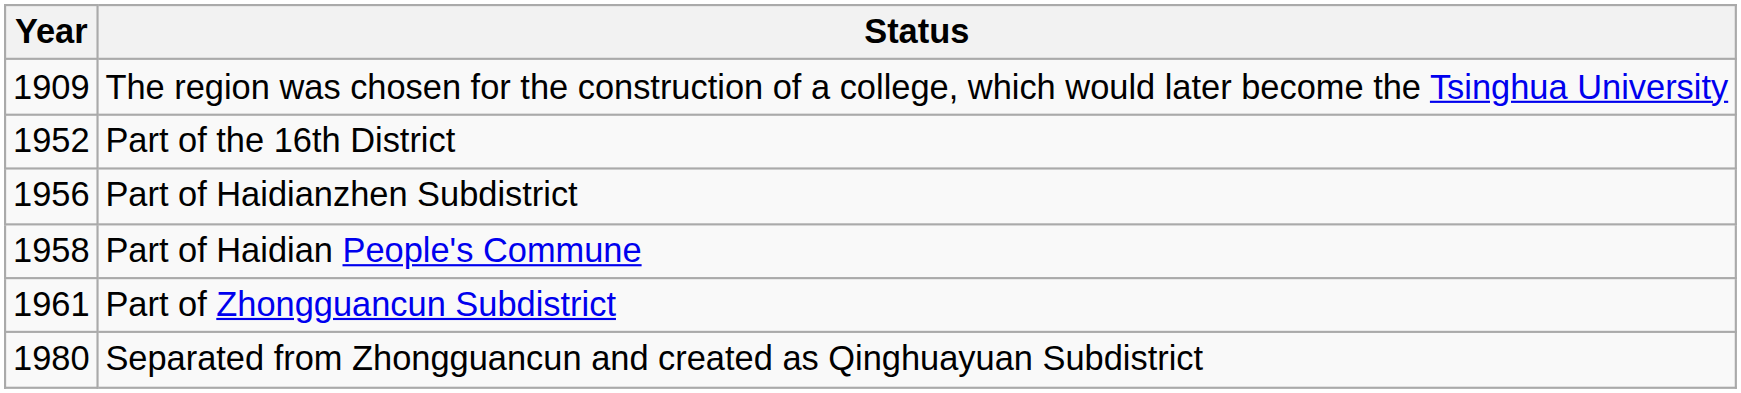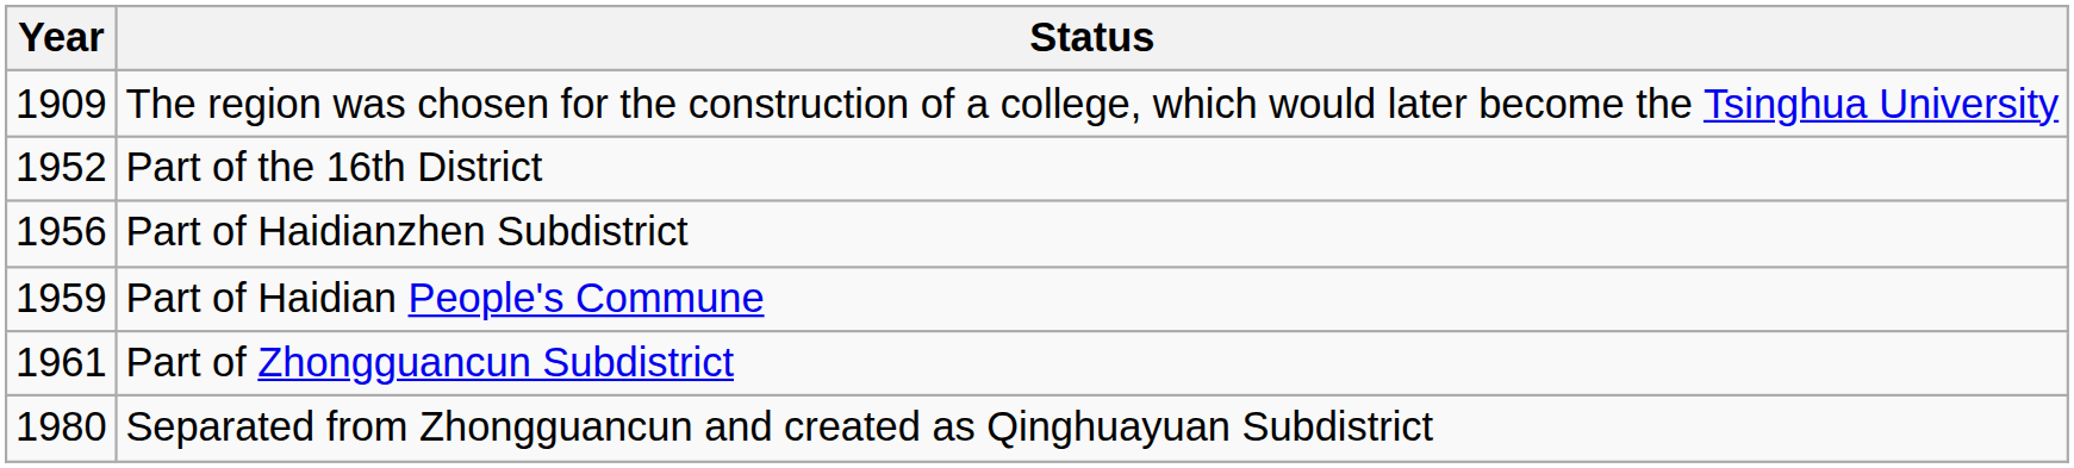 <table class="wikitable">
 <tr>
 <th>Year</th>
 <th>Status</th>
 </tr>
 <tr>
 <td>1909</td>
 <td>The region was chosen for the construction of a college, which would later become the <a href='#'>Tsinghua University</a></td>
 </tr>
 <tr>
 <td>1952</td>
 <td>Part of the 16th District</td>
 </tr>
 <tr>
 <td>1956</td>
 <td>Part of Haidianzhen Subdistrict</td>
 </tr>
 <tr>
-<td>1958</td>
+<td>1959</td>
 <td>Part of Haidian <a href='#'>People's Commune</a></td>
 </tr>
 <tr>
 <td>1961</td>
 <td>Part of <a href='#'>Zhongguancun Subdistrict</a></td>
 </tr>
 <tr>
 <td>1980</td>
 <td>Separated from Zhongguancun and created as Qinghuayuan Subdistrict</td>
 </tr>
 </table>
